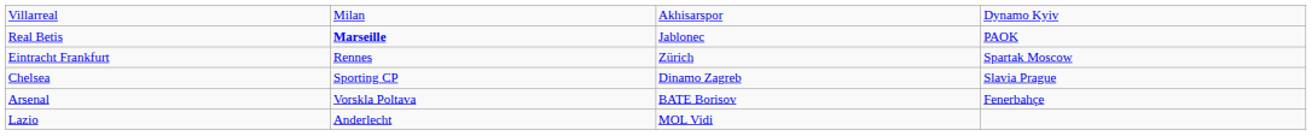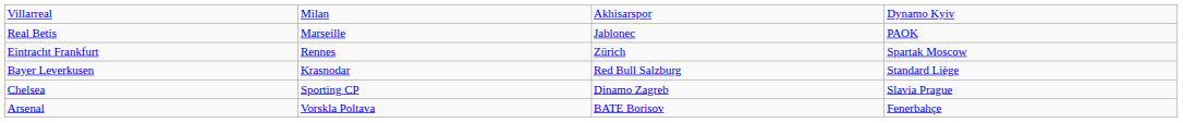 <table class="wikitable" style="table-layout:fixed;width:100%;">
 <tr>
 <td width=25%> <a href='#'>Villarreal</a> </td>
 <td width=25%> <a href='#'>Milan</a> </td>
 <td width=25%> <a href='#'>Akhisarspor</a> </td>
 <td width=25%> <a href='#'>Dynamo Kyiv</a> </td>
 </tr>
 <tr>
 <td> <a href='#'>Real Betis</a> </td>
-<td><strong> <a href='#'>Marseille</a> </strong></td>
+<td> <a href='#'>Marseille</a> </td>
 <td> <a href='#'>Jablonec</a> </td>
 <td> <a href='#'>PAOK</a> </td>
 </tr>
 <tr>
 <td> <a href='#'>Eintracht Frankfurt</a> </td>
 <td> <a href='#'>Rennes</a> </td>
 <td> <a href='#'>Zürich</a> </td>
 <td> <a href='#'>Spartak Moscow</a> </td>
+</tr>
+<tr>
+<td> <a href='#'>Bayer Leverkusen</a> </td>
+<td> <a href='#'>Krasnodar</a> </td>
+<td> <a href='#'>Red Bull Salzburg</a> </td>
+<td> <a href='#'>Standard Liège</a> </td>
 </tr>
 <tr>
 <td> <a href='#'>Chelsea</a> </td>
 <td> <a href='#'>Sporting CP</a> </td>
 <td> <a href='#'>Dinamo Zagreb</a> </td>
 <td> <a href='#'>Slavia Prague</a> </td>
 </tr>
 <tr>
 <td> <a href='#'>Arsenal</a> </td>
 <td> <a href='#'>Vorskla Poltava</a> </td>
 <td> <a href='#'>BATE Borisov</a> </td>
 <td> <a href='#'>Fenerbahçe</a> </td>
 </tr>
-<tr>
-<td> <a href='#'>Lazio</a> </td>
-<td> <a href='#'>Anderlecht</a> </td>
-<td> <a href='#'>MOL Vidi</a> </td>
-<td></td>
-</tr>
 </table>
